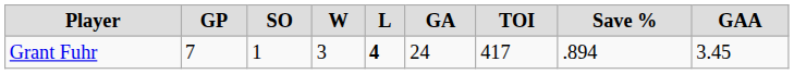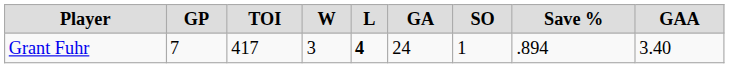 <table class="wikitable" style="width:50%;">
 <tr style="text-align:center; background:#ddd;">
 <td><strong>Player</strong></td>
 <td><strong>GP</strong></td>
-<td><strong>SO</strong></td>
+<td><strong>TOI</strong></td>
 <td><strong>W</strong></td>
 <td><strong>L</strong></td>
 <td><strong>GA</strong></td>
-<td><strong>TOI</strong></td>
+<td><strong>SO</strong></td>
 <td><strong>Save %</strong></td>
 <td><strong>GAA</strong></td>
 </tr>
 <tr>
 <td><a href='#'>Grant Fuhr</a></td>
 <td>7</td>
-<td>1</td>
+<td>417</td>
 <td>3</td>
 <td><strong>4</strong></td>
 <td>24</td>
-<td>417</td>
+<td>1</td>
 <td>.894</td>
-<td>3.45</td>
+<td>3.40</td>
 </tr>
 </table>
